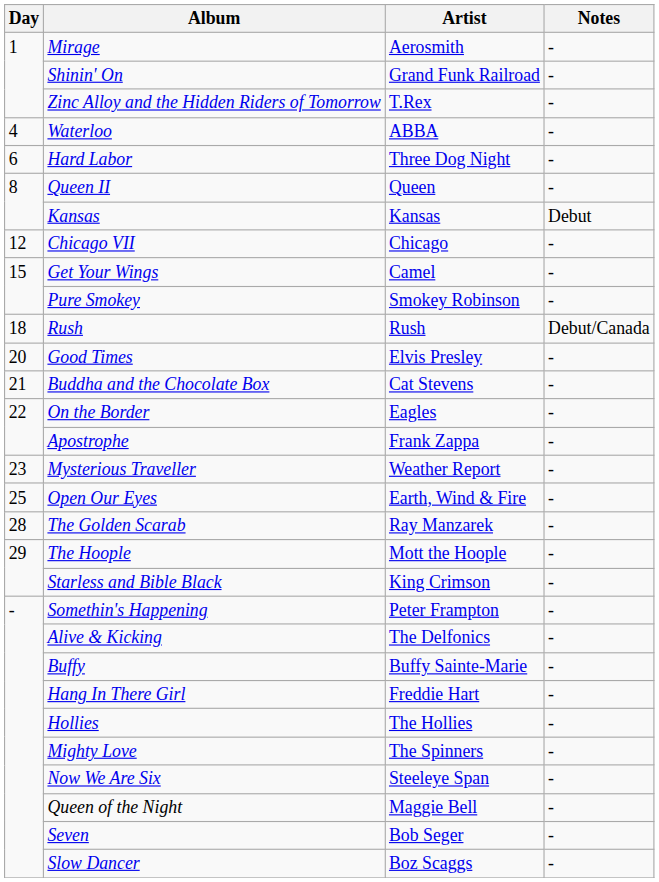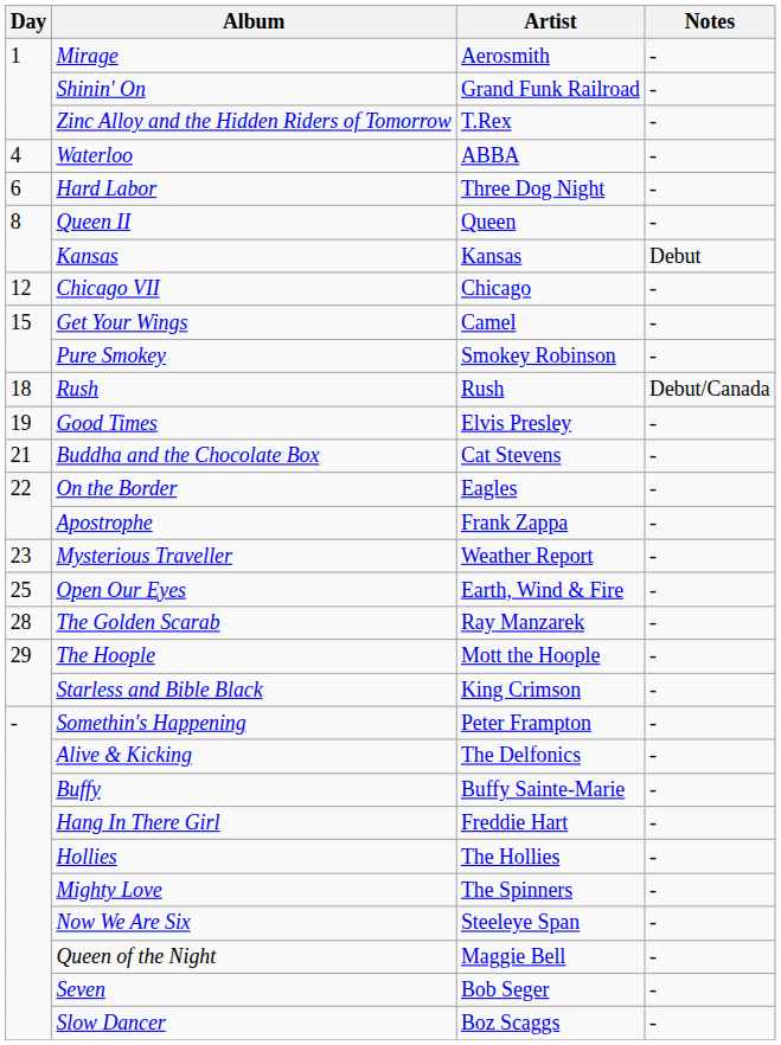 <table class="wikitable">
 <tr>
 <th>Day</th>
 <th>Album</th>
 <th>Artist</th>
 <th>Notes</th>
 </tr>
 <tr>
 <td rowspan="3" valign="top">1</td>
 <td><em><a href='#'>Mirage</a></em></td>
 <td><a href='#'>Aerosmith</a></td>
 <td>-</td>
 </tr>
 <tr>
 <td><em><a href='#'>Shinin' On</a></em></td>
 <td><a href='#'>Grand Funk Railroad</a></td>
 <td>-</td>
 </tr>
 <tr>
 <td><em><a href='#'>Zinc Alloy and the Hidden Riders of Tomorrow</a></em></td>
 <td><a href='#'>T.Rex</a></td>
 <td>-</td>
 </tr>
 <tr>
 <td rowspan="1" valign="top">4</td>
 <td><em><a href='#'>Waterloo</a></em></td>
 <td><a href='#'>ABBA</a></td>
 <td>-</td>
 </tr>
 <tr>
 <td rowspan="1" valign="top">6</td>
 <td><em><a href='#'>Hard Labor</a></em></td>
 <td><a href='#'>Three Dog Night</a></td>
 <td>-</td>
 </tr>
 <tr>
 <td rowspan="2" valign="top">8</td>
 <td><em><a href='#'>Queen II</a></em></td>
 <td><a href='#'>Queen</a></td>
 <td>-</td>
 </tr>
 <tr>
 <td><em><a href='#'>Kansas</a></em></td>
 <td><a href='#'>Kansas</a></td>
 <td>Debut</td>
 </tr>
 <tr>
 <td rowspan="1" valign="top">12</td>
 <td><em><a href='#'>Chicago VII</a></em></td>
 <td><a href='#'>Chicago</a></td>
 <td>-</td>
 </tr>
 <tr>
 <td rowspan="2" valign="top">15</td>
 <td><em><a href='#'>Get Your Wings</a></em></td>
 <td><a href='#'>Camel</a></td>
 <td>-</td>
 </tr>
 <tr>
 <td><em><a href='#'>Pure Smokey</a></em></td>
 <td><a href='#'>Smokey Robinson</a></td>
 <td>-</td>
 </tr>
 <tr>
 <td rowspan="1" valign="top">18</td>
 <td><em><a href='#'>Rush</a></em></td>
 <td><a href='#'>Rush</a></td>
 <td>Debut/Canada</td>
 </tr>
 <tr>
-<td rowspan="1" valign="top">20</td>
+<td rowspan="1" valign="top">19</td>
 <td><em><a href='#'>Good Times</a></em></td>
 <td><a href='#'>Elvis Presley</a></td>
 <td>-</td>
 </tr>
 <tr>
 <td rowspan="1" valign="top">21</td>
 <td><em><a href='#'>Buddha and the Chocolate Box</a></em></td>
 <td><a href='#'>Cat Stevens</a></td>
 <td>-</td>
 </tr>
 <tr>
 <td rowspan="2" valign="top">22</td>
 <td><em><a href='#'>On the Border</a></em></td>
 <td><a href='#'>Eagles</a></td>
 <td>-</td>
 </tr>
 <tr>
 <td><em><a href='#'>Apostrophe</a></em></td>
 <td><a href='#'>Frank Zappa</a></td>
 <td>-</td>
 </tr>
 <tr>
 <td rowspan="1" valign="top">23</td>
 <td><em><a href='#'>Mysterious Traveller</a></em></td>
 <td><a href='#'>Weather Report</a></td>
 <td>-</td>
 </tr>
 <tr>
 <td rowspan="1" valign="top">25</td>
 <td><em><a href='#'>Open Our Eyes</a></em></td>
 <td><a href='#'>Earth, Wind & Fire</a></td>
 <td>-</td>
 </tr>
 <tr>
 <td rowspan="1" valign="top">28</td>
 <td><em><a href='#'>The Golden Scarab</a></em></td>
 <td><a href='#'>Ray Manzarek</a></td>
 <td>-</td>
 </tr>
 <tr>
 <td rowspan="2" valign="top">29</td>
 <td><em><a href='#'>The Hoople</a></em></td>
 <td><a href='#'>Mott the Hoople</a></td>
 <td>-</td>
 </tr>
 <tr>
 <td><em><a href='#'>Starless and Bible Black</a></em></td>
 <td><a href='#'>King Crimson</a></td>
 <td>-</td>
 </tr>
 <tr>
 <td rowspan="10" valign="top">-</td>
 <td><em><a href='#'>Somethin's Happening</a></em></td>
 <td><a href='#'>Peter Frampton</a></td>
 <td>-</td>
 </tr>
 <tr>
 <td><em><a href='#'>Alive & Kicking</a></em></td>
 <td><a href='#'>The Delfonics</a></td>
 <td>-</td>
 </tr>
 <tr>
 <td><em><a href='#'>Buffy</a></em></td>
 <td><a href='#'>Buffy Sainte-Marie</a></td>
 <td>-</td>
 </tr>
 <tr>
 <td><em><a href='#'>Hang In There Girl</a></em></td>
 <td><a href='#'>Freddie Hart</a></td>
 <td>-</td>
 </tr>
 <tr>
 <td><em><a href='#'>Hollies</a></em></td>
 <td><a href='#'>The Hollies</a></td>
 <td>-</td>
 </tr>
 <tr>
 <td><em><a href='#'>Mighty Love</a></em></td>
 <td><a href='#'>The Spinners</a></td>
 <td>-</td>
 </tr>
 <tr>
 <td><em><a href='#'>Now We Are Six</a></em></td>
 <td><a href='#'>Steeleye Span</a></td>
 <td>-</td>
 </tr>
 <tr>
 <td><em>Queen of the Night</em></td>
 <td><a href='#'>Maggie Bell</a></td>
 <td>-</td>
 </tr>
 <tr>
 <td><em><a href='#'>Seven</a></em></td>
 <td><a href='#'>Bob Seger</a></td>
 <td>-</td>
 </tr>
 <tr>
 <td><em><a href='#'>Slow Dancer</a></em></td>
 <td><a href='#'>Boz Scaggs</a></td>
 <td>-</td>
 </tr>
 <tr>
 </tr>
 </table>
